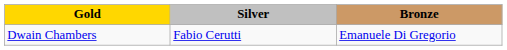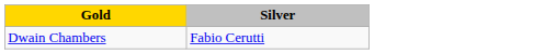 <table class="wikitable" style="text-align:left">
 <tr align="center">
 <td width=200 bgcolor=gold><strong>Gold</strong></td>
 <td width=200 bgcolor=silver><strong>Silver</strong></td>
-<td width=200 bgcolor=CC9966><strong>Bronze</strong></td>
 </tr>
 <tr>
 <td><a href='#'>Dwain Chambers</a><br><em></em></td>
 <td><a href='#'>Fabio Cerutti</a><br><em></em></td>
-<td><a href='#'>Emanuele Di Gregorio</a><br><em></em></td>
 </tr>
 </table>
